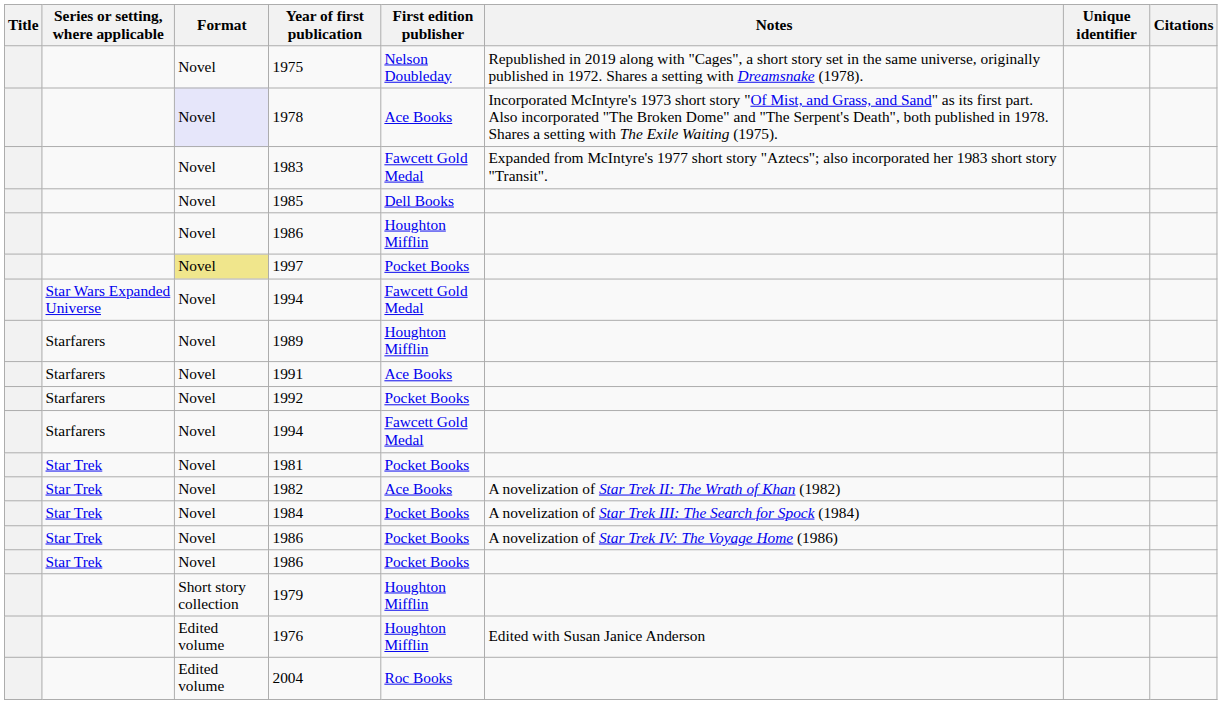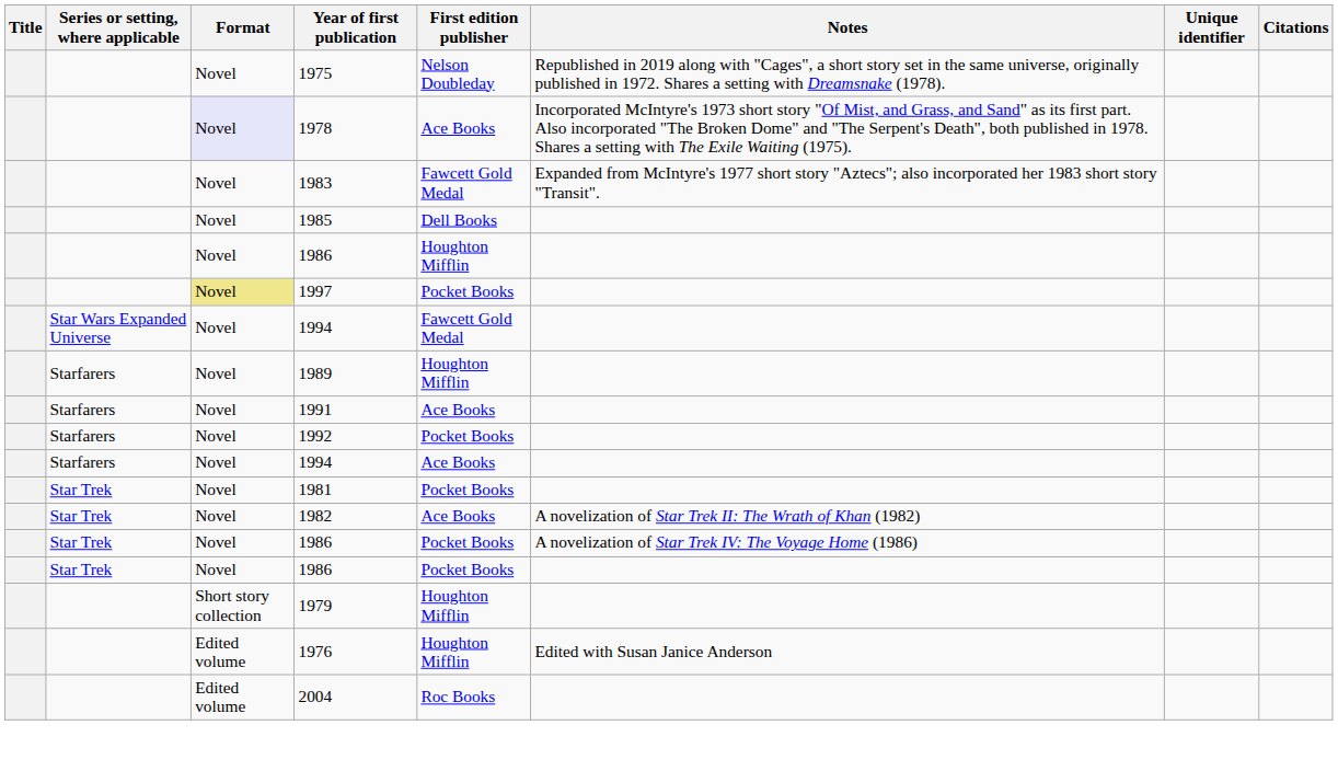 <table class="wikitable sortable plainrowheaders" style="margin-right: 0;">
 <tr>
 <th scope="col">Title</th>
 <th scope="col">Series or setting, where applicable</th>
 <th scope="col">Format</th>
 <th scope="col">Year of first publication</th>
 <th scope="col" class="unsortable">First edition publisher</th>
 <th scope="col" class="unsortable">Notes</th>
 <th scope="col" class="unsortable">Unique identifier</th>
 <th scope="col" class="unsortable">Citations</th>
 </tr>
 <tr>
 <th scope="row"></th>
 <td></td>
 <td>Novel</td>
 <td>1975</td>
 <td><a href='#'>Nelson Doubleday</a></td>
 <td>Republished in 2019 along with "Cages", a short story set in the same universe, originally published in 1972. Shares a setting with <em><a href='#'>Dreamsnake</a></em> (1978).</td>
 <td></td>
 <td></td>
 </tr>
 <tr>
 <th scope="row"></th>
 <td></td>
 <td style="background: lavender;">Novel</td>
 <td>1978</td>
 <td><a href='#'>Ace Books</a></td>
 <td>Incorporated McIntyre's 1973 short story "<a href='#'>Of Mist, and Grass, and Sand</a>" as its first part. Also incorporated "The Broken Dome" and "The Serpent's Death", both published in 1978. Shares a setting with <em>The Exile Waiting</em> (1975).</td>
 <td></td>
 <td></td>
 </tr>
 <tr>
 <th scope="row"></th>
 <td></td>
 <td>Novel</td>
 <td>1983</td>
 <td><a href='#'>Fawcett Gold Medal</a></td>
 <td>Expanded from McIntyre's 1977 short story "Aztecs"; also incorporated her 1983 short story "Transit".</td>
 <td></td>
 <td></td>
 </tr>
 <tr>
 <th scope="row"></th>
 <td></td>
 <td>Novel</td>
 <td>1985</td>
 <td><a href='#'>Dell Books</a></td>
 <td></td>
 <td></td>
 <td></td>
 </tr>
 <tr>
 <th scope="row"></th>
 <td></td>
 <td>Novel</td>
 <td>1986</td>
 <td><a href='#'>Houghton Mifflin</a></td>
 <td></td>
 <td></td>
 <td></td>
 </tr>
 <tr>
 <th scope="row"></th>
 <td></td>
 <td style="background: khaki;">Novel</td>
 <td>1997</td>
 <td><a href='#'>Pocket Books</a></td>
 <td></td>
 <td></td>
 <td></td>
 </tr>
 <tr>
 <th scope="row"></th>
 <td><a href='#'>Star Wars Expanded Universe</a></td>
 <td>Novel</td>
 <td>1994</td>
 <td><a href='#'>Fawcett Gold Medal</a></td>
 <td></td>
 <td></td>
 <td></td>
 </tr>
 <tr>
 <th scope="row"></th>
 <td>Starfarers</td>
 <td>Novel</td>
 <td>1989</td>
 <td><a href='#'>Houghton Mifflin</a></td>
 <td></td>
 <td></td>
 <td></td>
 </tr>
 <tr>
 <th scope="row"></th>
 <td>Starfarers</td>
 <td>Novel</td>
 <td>1991</td>
 <td><a href='#'>Ace Books</a></td>
 <td></td>
 <td></td>
 <td></td>
 </tr>
 <tr>
 <th scope="row"></th>
 <td>Starfarers</td>
 <td>Novel</td>
 <td>1992</td>
 <td><a href='#'>Pocket Books</a></td>
 <td></td>
 <td></td>
 <td></td>
 </tr>
 <tr>
 <th scope="row"></th>
 <td>Starfarers</td>
 <td>Novel</td>
 <td>1994</td>
-<td><a href='#'>Fawcett Gold Medal</a></td>
+<td><a href='#'>Ace Books</a></td>
 <td></td>
 <td></td>
 <td></td>
 </tr>
 <tr>
 <th scope="row"></th>
 <td><a href='#'>Star Trek</a></td>
 <td>Novel</td>
 <td>1981</td>
 <td><a href='#'>Pocket Books</a></td>
 <td></td>
 <td></td>
 <td></td>
 </tr>
 <tr>
 <th scope="row"></th>
 <td><a href='#'>Star Trek</a></td>
 <td>Novel</td>
 <td>1982</td>
 <td><a href='#'>Ace Books</a></td>
 <td>A novelization of <em><a href='#'>Star Trek II: The Wrath of Khan</a></em> (1982)</td>
-<td></td>
-<td></td>
-</tr>
-<tr>
-<th scope="row"></th>
-<td><a href='#'>Star Trek</a></td>
-<td>Novel</td>
-<td>1984</td>
-<td><a href='#'>Pocket Books</a></td>
-<td>A novelization of <em><a href='#'>Star Trek III: The Search for Spock</a></em> (1984)</td>
 <td></td>
 <td></td>
 </tr>
 <tr>
 <th scope="row"></th>
 <td><a href='#'>Star Trek</a></td>
 <td>Novel</td>
 <td>1986</td>
 <td><a href='#'>Pocket Books</a></td>
 <td>A novelization of <em><a href='#'>Star Trek IV: The Voyage Home</a></em> (1986)</td>
 <td></td>
 <td></td>
 </tr>
 <tr>
 <th scope="row"></th>
 <td><a href='#'>Star Trek</a></td>
 <td>Novel</td>
 <td>1986</td>
 <td><a href='#'>Pocket Books</a></td>
 <td></td>
 <td></td>
 <td></td>
 </tr>
 <tr>
 <th scope="row"></th>
 <td></td>
 <td>Short story collection</td>
 <td>1979</td>
 <td><a href='#'>Houghton Mifflin</a></td>
 <td></td>
 <td></td>
 <td></td>
 </tr>
 <tr>
 <th scope="row"></th>
 <td></td>
 <td>Edited volume</td>
 <td>1976</td>
 <td><a href='#'>Houghton Mifflin</a></td>
 <td>Edited with Susan Janice Anderson</td>
 <td></td>
 <td></td>
 </tr>
 <tr>
 <th scope="row"></th>
 <td></td>
 <td>Edited volume</td>
 <td>2004</td>
 <td><a href='#'>Roc Books</a></td>
 <td></td>
 <td></td>
 <td></td>
 </tr>
 </table>
